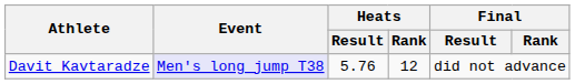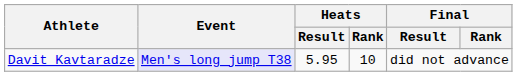 <table class=wikitable style="font-size:90%">
 <tr>
 <th rowspan="2">Athlete</th>
 <th rowspan="2">Event</th>
 <th colspan="2">Heats</th>
 <th colspan="2">Final</th>
 </tr>
 <tr>
 <th>Result</th>
 <th>Rank</th>
 <th>Result</th>
 <th>Rank</th>
 </tr>
 <tr align=center>
 <td align=left><a href='#'>Davit Kavtaradze</a></td>
 <td align=left style="background: lavender;"><a href='#'>Men's long jump T38</a></td>
-<td>5.76</td>
-<td>12</td>
+<td>5.95</td>
+<td>10</td>
 <td colspan="2">did not advance</td>
 </tr>
 </table>
